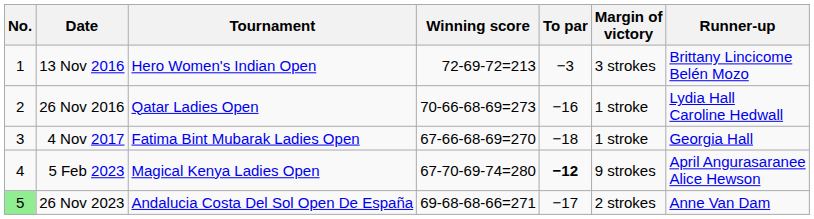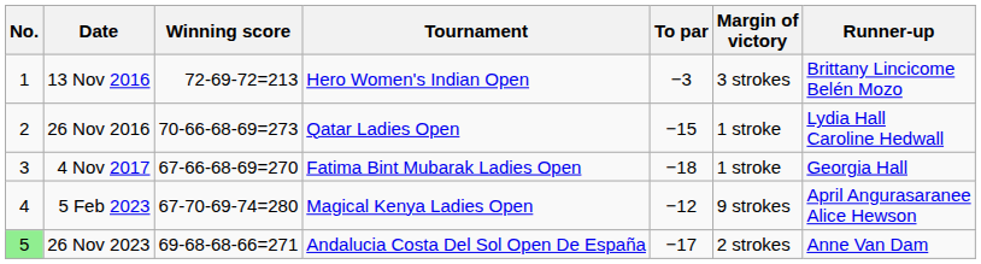 <table class="wikitable " style="font-size:95%;">
 <tr>
 <th>No.</th>
 <th>Date</th>
+<th>Winning score</th>
 <th>Tournament</th>
-<th>Winning score</th>
 <th>To par</th>
 <th>Margin of<br>victory</th>
 <th>Runner-up</th>
 </tr>
 <tr>
 <td align=center>1</td>
 <td align=right>13 Nov <a href='#'>2016</a></td>
+<td align=right>72-69-72=213</td>
 <td><a href='#'>Hero Women's Indian Open</a></td>
-<td align=right>72-69-72=213</td>
 <td align=center>−3</td>
 <td>3 strokes</td>
 <td> <a href='#'>Brittany Lincicome</a><br> <a href='#'>Belén Mozo</a></td>
 </tr>
 <tr>
 <td align=center>2</td>
 <td align=right>26 Nov 2016</td>
+<td align=right>70-66-68-69=273</td>
 <td><a href='#'>Qatar Ladies Open</a></td>
-<td align=right>70-66-68-69=273</td>
-<td align=center>−16</td>
+<td align=center>−15</td>
 <td>1 stroke</td>
 <td> <a href='#'>Lydia Hall</a><br> <a href='#'>Caroline Hedwall</a></td>
 </tr>
 <tr>
 <td align=center>3</td>
 <td align=right>4 Nov <a href='#'>2017</a></td>
+<td align=right>67-66-68-69=270</td>
 <td><a href='#'>Fatima Bint Mubarak Ladies Open</a></td>
-<td align=right>67-66-68-69=270</td>
 <td align=center>−18</td>
 <td>1 stroke</td>
 <td> <a href='#'>Georgia Hall</a></td>
 </tr>
 <tr>
 <td align=center>4</td>
 <td align=right>5 Feb <a href='#'>2023</a></td>
+<td align=right>67-70-69-74=280</td>
 <td><a href='#'>Magical Kenya Ladies Open</a></td>
-<td align=right>67-70-69-74=280</td>
-<td align=center><strong>−12</strong></td>
+<td align=center>−12</td>
 <td>9 strokes</td>
 <td> <a href='#'>April Angurasaranee</a><br> <a href='#'>Alice Hewson</a></td>
 </tr>
 <tr>
 <td align=center style="background: lightgreen;">5</td>
 <td align=right>26 Nov 2023</td>
+<td align=right>69-68-68-66=271</td>
 <td><a href='#'>Andalucia Costa Del Sol Open De España</a></td>
-<td align=right>69-68-68-66=271</td>
 <td align=center>−17</td>
 <td>2 strokes</td>
 <td> <a href='#'>Anne Van Dam</a></td>
 </tr>
 </table>
